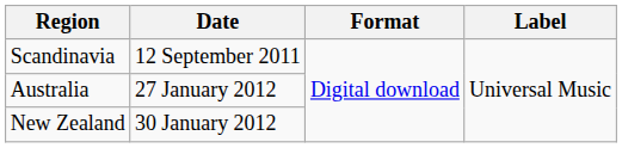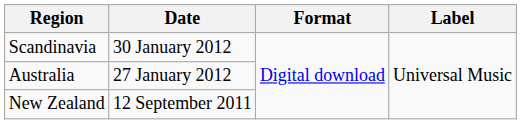 <table class="wikitable sortable">
 <tr>
 <th>Region</th>
 <th>Date</th>
 <th>Format</th>
 <th>Label</th>
 </tr>
 <tr>
 <td>Scandinavia</td>
-<td>12 September 2011</td>
+<td>30 January 2012</td>
 <td rowspan=3><a href='#'>Digital download</a></td>
 <td rowspan=3>Universal Music</td>
 </tr>
 <tr>
 <td>Australia</td>
 <td>27 January 2012</td>
 </tr>
 <tr>
 <td>New Zealand</td>
-<td>30 January 2012</td>
+<td>12 September 2011</td>
 </tr>
 </table>
